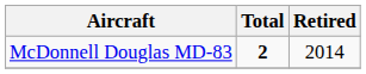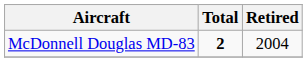 <table class="wikitable" style="margin:1em auto; text-align:center;">
 <tr>
 <th>Aircraft</th>
 <th>Total</th>
 <th>Retired</th>
 </tr>
 <tr>
 <td><a href='#'>McDonnell Douglas MD-83</a></td>
 <td><strong>2</strong></td>
-<td>2014</td>
+<td>2004</td>
 </tr>
 <tr>
 </tr>
 </table>
